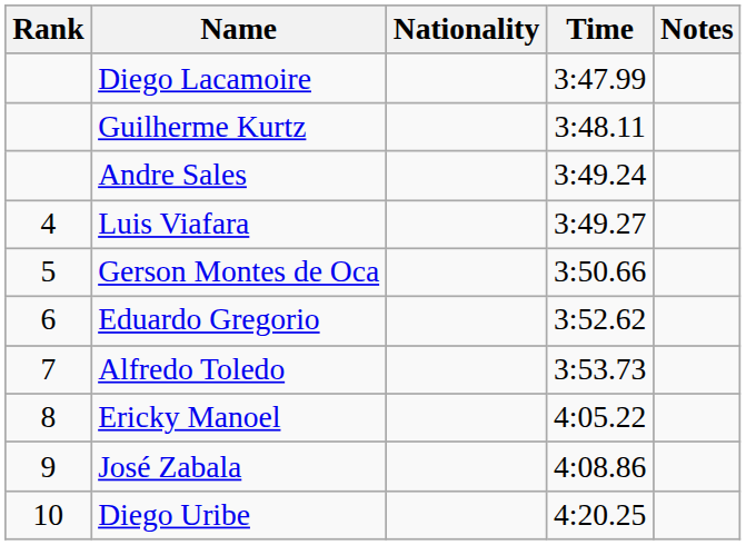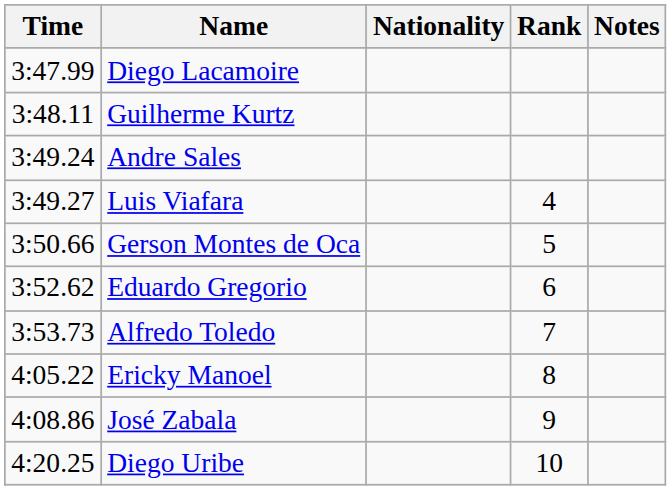 <table class="wikitable sortable" style="text-align:center">
 <tr>
-<th>Rank</th>
+<th>Time</th>
 <th>Name</th>
 <th>Nationality</th>
-<th>Time</th>
+<th>Rank</th>
 <th>Notes</th>
 </tr>
 <tr>
-<td></td>
+<td>3:47.99</td>
 <td align=left><a href='#'>Diego Lacamoire</a></td>
 <td align=left></td>
-<td>3:47.99</td>
+<td></td>
 <td></td>
 </tr>
 <tr>
-<td></td>
+<td>3:48.11</td>
 <td align=left><a href='#'>Guilherme Kurtz</a></td>
 <td align=left></td>
-<td>3:48.11</td>
+<td></td>
 <td></td>
 </tr>
 <tr>
-<td></td>
+<td>3:49.24</td>
 <td align=left><a href='#'>Andre Sales</a></td>
 <td align=left></td>
-<td>3:49.24</td>
+<td></td>
 <td></td>
 </tr>
 <tr>
-<td>4</td>
+<td>3:49.27</td>
 <td align=left><a href='#'>Luis Viafara</a></td>
 <td align=left></td>
-<td>3:49.27</td>
+<td>4</td>
 <td></td>
 </tr>
 <tr>
-<td>5</td>
+<td>3:50.66</td>
 <td align=left><a href='#'>Gerson Montes de Oca</a></td>
 <td align=left></td>
-<td>3:50.66</td>
+<td>5</td>
 <td></td>
 </tr>
 <tr>
-<td>6</td>
+<td>3:52.62</td>
 <td align=left><a href='#'>Eduardo Gregorio</a></td>
 <td align=left></td>
-<td>3:52.62</td>
+<td>6</td>
 <td></td>
 </tr>
 <tr>
-<td>7</td>
+<td>3:53.73</td>
 <td align=left><a href='#'>Alfredo Toledo</a></td>
 <td align=left></td>
-<td>3:53.73</td>
+<td>7</td>
 <td></td>
 </tr>
 <tr>
-<td>8</td>
+<td>4:05.22</td>
 <td align=left><a href='#'>Ericky Manoel</a></td>
 <td align=left></td>
-<td>4:05.22</td>
+<td>8</td>
 <td></td>
 </tr>
 <tr>
-<td>9</td>
+<td>4:08.86</td>
 <td align=left><a href='#'>José Zabala</a></td>
 <td align=left></td>
-<td>4:08.86</td>
+<td>9</td>
 <td></td>
 </tr>
 <tr>
-<td>10</td>
+<td>4:20.25</td>
 <td align=left><a href='#'>Diego Uribe</a></td>
 <td align=left></td>
-<td>4:20.25</td>
+<td>10</td>
 <td></td>
 </tr>
 </table>
